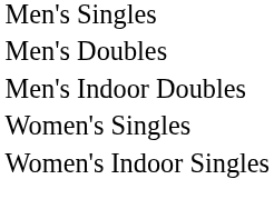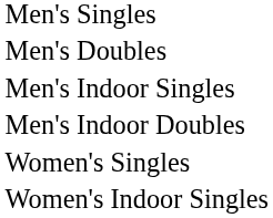 <table>
 <tr>
 <td>Men's Singles<br></td>
 <td></td>
 <td></td>
 <td></td>
 </tr>
 <tr>
 <td>Men's Doubles<br></td>
+<td></td>
+<td></td>
+<td></td>
+</tr>
+<tr>
+<td>Men's Indoor Singles<br></td>
 <td></td>
 <td></td>
 <td></td>
 </tr>
 <tr>
 <td>Men's Indoor Doubles<br></td>
 <td></td>
 <td></td>
 <td></td>
 </tr>
 <tr>
 <td>Women's Singles<br></td>
 <td></td>
 <td></td>
 <td></td>
 </tr>
 <tr>
 <td>Women's Indoor Singles<br></td>
 <td></td>
 <td></td>
 <td></td>
 </tr>
 </table>
